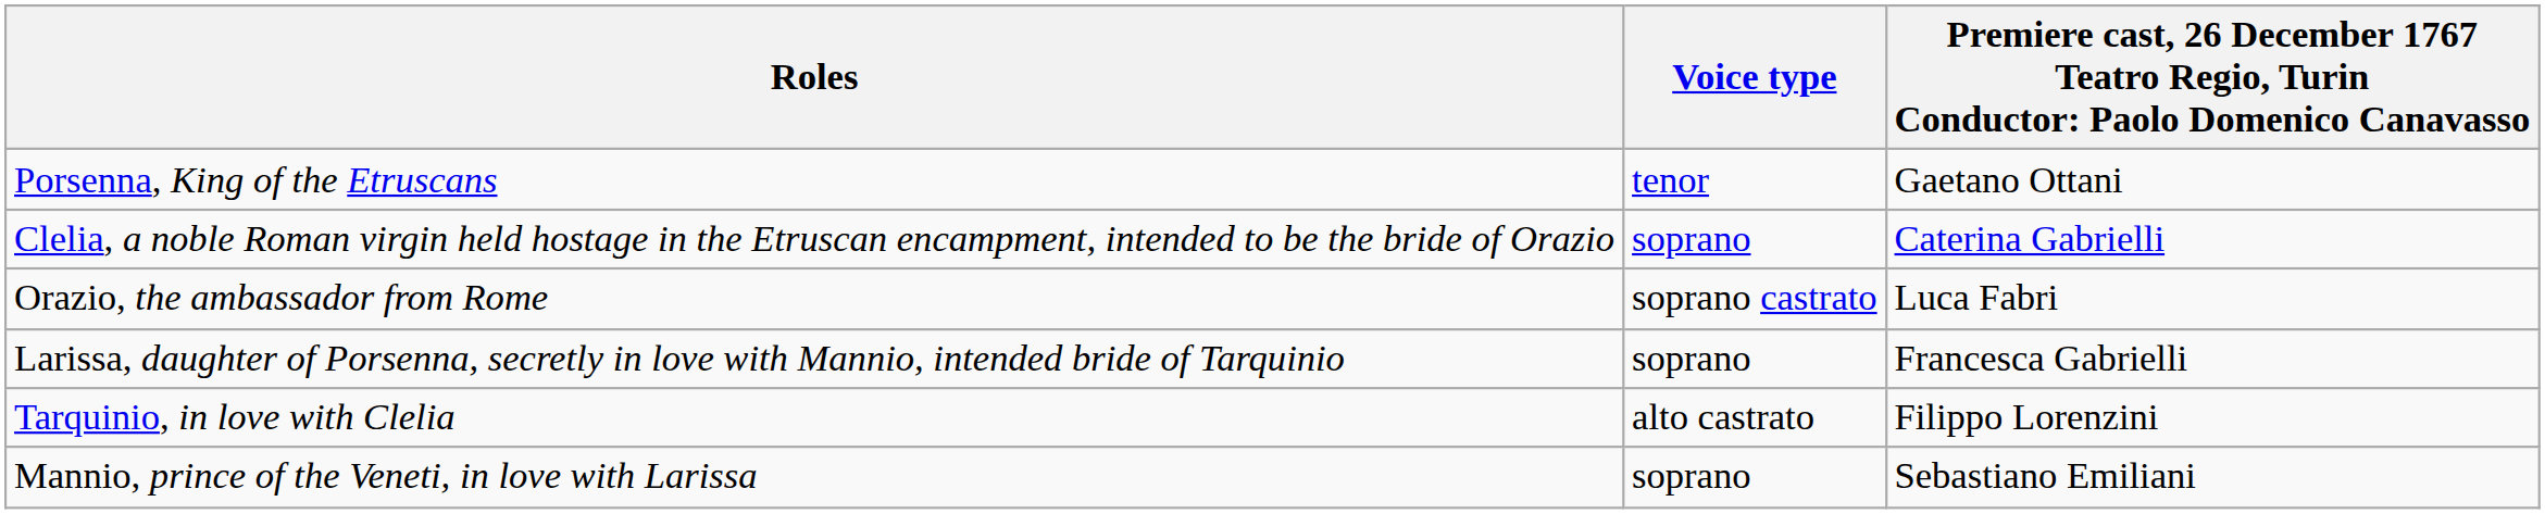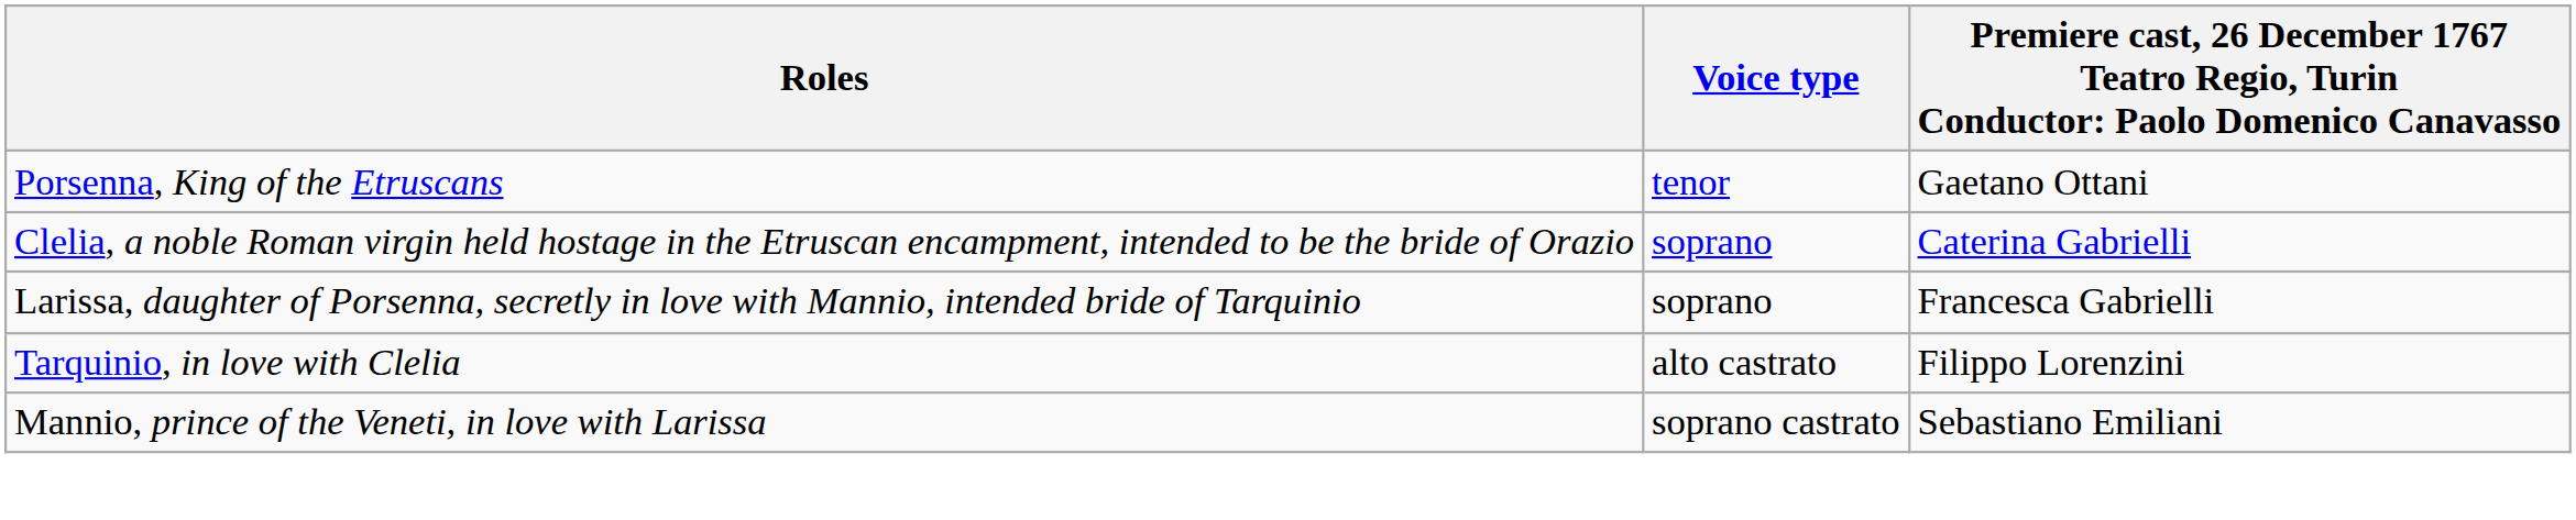 <table class="wikitable">
 <tr>
 <th>Roles</th>
 <th><a href='#'>Voice type</a></th>
 <th>Premiere cast, 26 December 1767<br>Teatro Regio, Turin<br>Conductor: Paolo Domenico Canavasso</th>
 </tr>
 <tr>
 <td><a href='#'>Porsenna</a>, <em>King of the <a href='#'>Etruscans</a></em></td>
 <td><a href='#'>tenor</a></td>
 <td>Gaetano Ottani</td>
 </tr>
 <tr>
 <td><a href='#'>Clelia</a>, <em>a noble Roman virgin held hostage in the Etruscan encampment, intended to be the bride of Orazio</em></td>
 <td><a href='#'>soprano</a></td>
 <td><a href='#'>Caterina Gabrielli</a></td>
 </tr>
 <tr>
-<td>Orazio, <em>the ambassador from Rome</em></td>
-<td>soprano <a href='#'>castrato</a></td>
-<td>Luca Fabri</td>
-</tr>
-<tr>
 <td>Larissa, <em>daughter of Porsenna, secretly in love with Mannio, intended bride of Tarquinio</em></td>
 <td>soprano</td>
 <td>Francesca Gabrielli</td>
 </tr>
 <tr>
 <td><a href='#'>Tarquinio</a>, <em>in love with Clelia</em></td>
 <td>alto castrato</td>
 <td>Filippo Lorenzini</td>
 </tr>
 <tr>
 <td>Mannio, <em>prince of the Veneti, in love with Larissa</em></td>
-<td>soprano</td>
+<td>soprano castrato</td>
 <td>Sebastiano Emiliani</td>
 </tr>
 </table>
